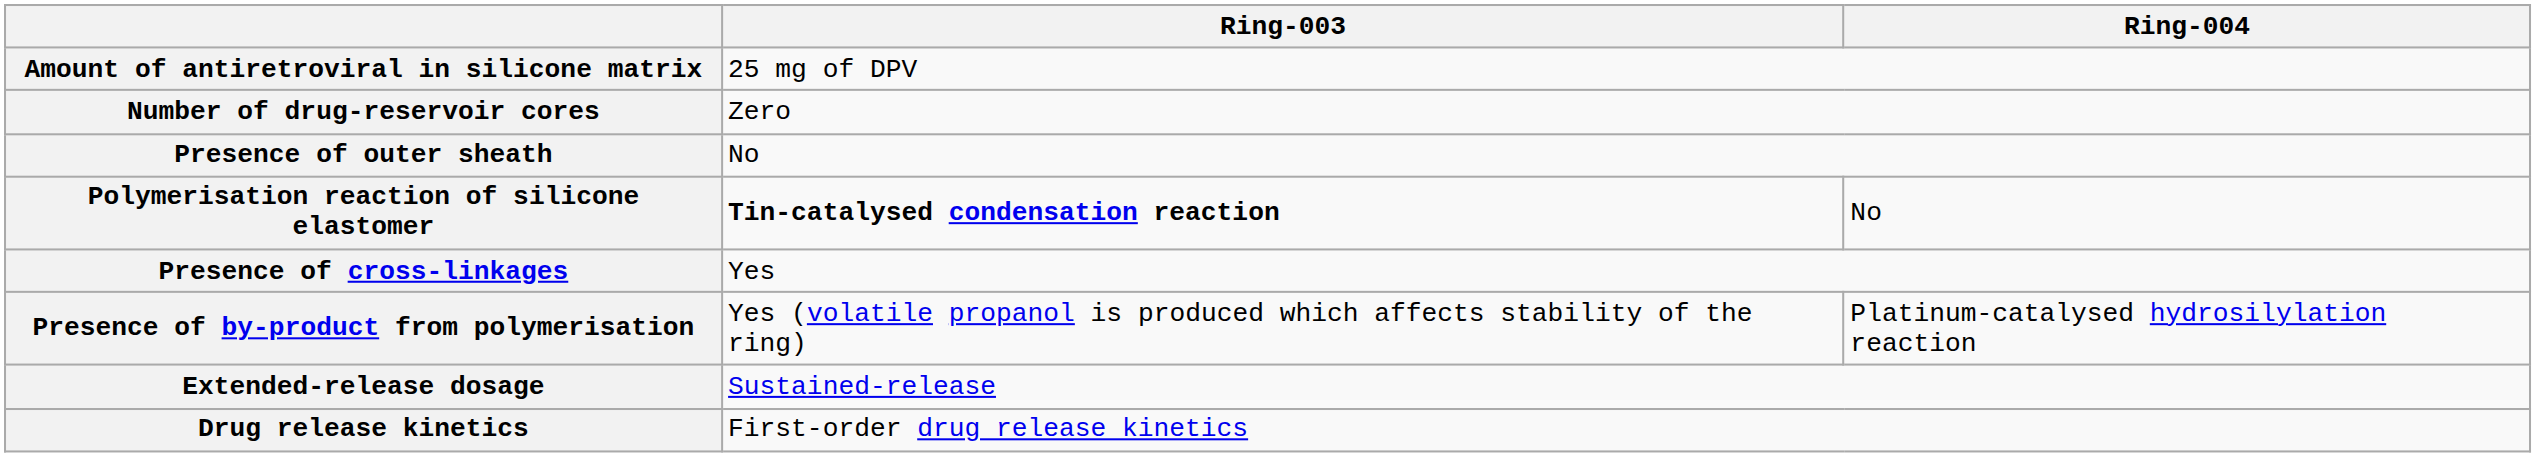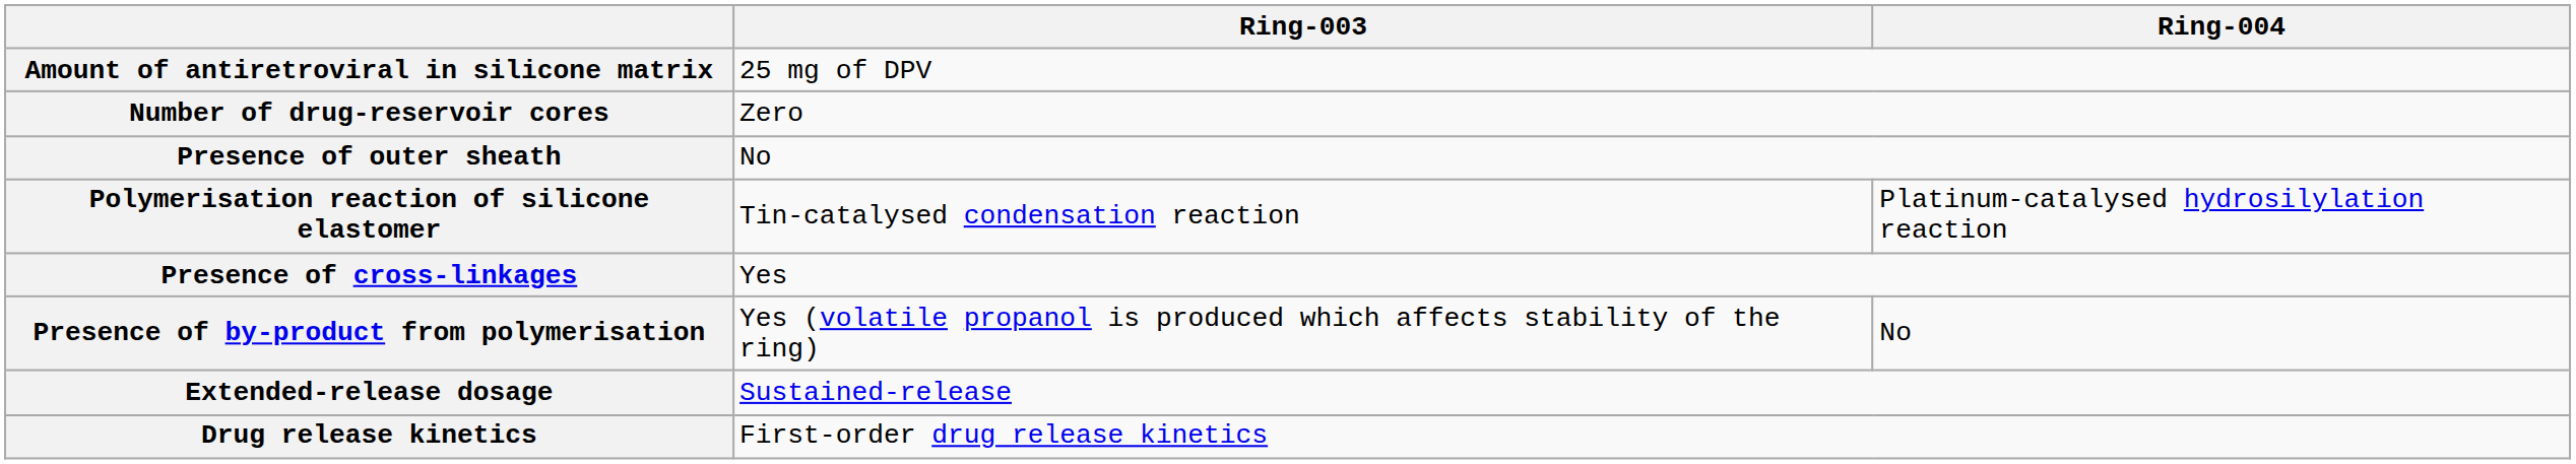 <table class="wikitable">
 <tr>
 <th></th>
 <th><strong>Ring-003</strong></th>
 <th><strong>Ring-004</strong></th>
 </tr>
 <tr>
 <th>Amount of antiretroviral in silicone matrix</th>
 <td colspan="2">25 mg of DPV</td>
 </tr>
 <tr>
 <th>Number of drug-reservoir cores</th>
 <td colspan="2">Zero</td>
 </tr>
 <tr>
 <th>Presence of outer sheath</th>
 <td colspan="2">No</td>
 </tr>
 <tr>
 <th>Polymerisation reaction of silicone elastomer</th>
-<td><strong>Tin-catalysed <a href='#'>condensation</a> reaction</strong></td>
-<td>No</td>
+<td>Tin-catalysed <a href='#'>condensation</a> reaction</td>
+<td>Platinum-catalysed <a href='#'>hydrosilylation</a> reaction</td>
 </tr>
 <tr>
 <th>Presence of <a href='#'>cross-linkages</a></th>
 <td colspan="2">Yes</td>
 </tr>
 <tr>
 <th>Presence of <a href='#'>by-product</a> from polymerisation</th>
 <td>Yes (<a href='#'>volatile</a> <a href='#'>propanol</a> is produced which affects stability of the ring)</td>
-<td>Platinum-catalysed <a href='#'>hydrosilylation</a> reaction</td>
+<td>No</td>
 </tr>
 <tr>
 <th>Extended-release dosage</th>
 <td colspan="2"><a href='#'>Sustained-release</a></td>
 </tr>
 <tr>
 <th>Drug release kinetics</th>
 <td colspan="2">First-order <a href='#'>drug release kinetics</a></td>
 </tr>
 </table>
